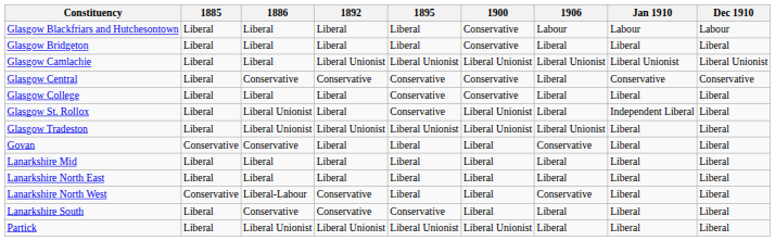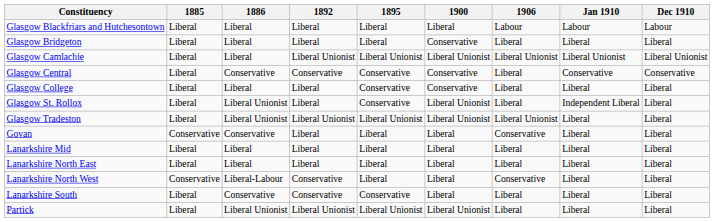 <table class="wikitable sortable">
 <tr>
 <th>Constituency</th>
 <th>1885</th>
 <th>1886</th>
 <th>1892</th>
 <th>1895</th>
 <th>1900</th>
 <th>1906</th>
 <th>Jan 1910</th>
 <th>Dec 1910</th>
 </tr>
 <tr>
 <td><a href='#'>Glasgow Blackfriars and Hutchesontown</a></td>
 <td bgcolor=>Liberal</td>
 <td bgcolor=>Liberal</td>
 <td bgcolor=>Liberal</td>
 <td bgcolor=>Liberal</td>
-<td bgcolor=>Conservative</td>
+<td bgcolor=>Liberal</td>
 <td bgcolor=>Labour</td>
 <td bgcolor=>Labour</td>
 <td bgcolor=>Labour</td>
 </tr>
 <tr>
 <td><a href='#'>Glasgow Bridgeton</a></td>
 <td bgcolor=>Liberal</td>
 <td bgcolor=>Liberal</td>
 <td bgcolor=>Liberal</td>
 <td bgcolor=>Liberal</td>
 <td bgcolor=>Conservative</td>
 <td bgcolor=>Liberal</td>
 <td bgcolor=>Liberal</td>
 <td bgcolor=>Liberal</td>
 </tr>
 <tr>
 <td><a href='#'>Glasgow Camlachie</a></td>
 <td bgcolor=>Liberal</td>
 <td bgcolor=>Liberal</td>
 <td bgcolor=>Liberal Unionist</td>
 <td bgcolor=>Liberal Unionist</td>
 <td bgcolor=>Liberal Unionist</td>
 <td bgcolor=>Liberal Unionist</td>
 <td bgcolor=>Liberal Unionist</td>
 <td bgcolor=>Liberal Unionist</td>
 </tr>
 <tr>
 <td><a href='#'>Glasgow Central</a></td>
 <td bgcolor=>Liberal</td>
 <td bgcolor=>Conservative</td>
 <td bgcolor=>Conservative</td>
 <td bgcolor=>Conservative</td>
 <td bgcolor=>Conservative</td>
 <td bgcolor=>Liberal</td>
 <td bgcolor=>Conservative</td>
 <td bgcolor=>Conservative</td>
 </tr>
 <tr>
 <td><a href='#'>Glasgow College</a></td>
 <td bgcolor=>Liberal</td>
 <td bgcolor=>Liberal</td>
 <td bgcolor=>Liberal</td>
 <td bgcolor=>Conservative</td>
 <td bgcolor=>Conservative</td>
 <td bgcolor=>Liberal</td>
 <td bgcolor=>Liberal</td>
 <td bgcolor=>Liberal</td>
 </tr>
 <tr>
 <td><a href='#'>Glasgow St. Rollox</a></td>
 <td bgcolor=>Liberal</td>
 <td bgcolor=>Liberal Unionist</td>
 <td bgcolor=>Liberal</td>
 <td bgcolor=>Conservative</td>
 <td bgcolor=>Liberal Unionist</td>
 <td bgcolor=>Liberal</td>
 <td bgcolor=>Independent Liberal</td>
 <td bgcolor=>Liberal</td>
 </tr>
 <tr>
 <td><a href='#'>Glasgow Tradeston</a></td>
 <td bgcolor=>Liberal</td>
 <td bgcolor=>Liberal Unionist</td>
 <td bgcolor=>Liberal Unionist</td>
 <td bgcolor=>Liberal Unionist</td>
 <td bgcolor=>Liberal Unionist</td>
 <td bgcolor=>Liberal Unionist</td>
 <td bgcolor=>Liberal</td>
 <td bgcolor=>Liberal</td>
 </tr>
 <tr>
 <td><a href='#'>Govan</a></td>
 <td bgcolor=>Conservative</td>
 <td bgcolor=>Conservative</td>
 <td bgcolor=>Liberal</td>
 <td bgcolor=>Liberal</td>
 <td bgcolor=>Liberal</td>
 <td bgcolor=>Conservative</td>
 <td bgcolor=>Liberal</td>
 <td bgcolor=>Liberal</td>
 </tr>
 <tr>
 <td><a href='#'>Lanarkshire Mid</a></td>
 <td bgcolor=>Liberal</td>
 <td bgcolor=>Liberal</td>
 <td bgcolor=>Liberal</td>
 <td bgcolor=>Liberal</td>
 <td bgcolor=>Liberal</td>
 <td bgcolor=>Liberal</td>
 <td bgcolor=>Liberal</td>
 <td bgcolor=>Liberal</td>
 </tr>
 <tr>
 <td><a href='#'>Lanarkshire North East</a></td>
 <td bgcolor=>Liberal</td>
 <td bgcolor=>Liberal</td>
 <td bgcolor=>Liberal</td>
 <td bgcolor=>Liberal</td>
 <td bgcolor=>Liberal</td>
 <td bgcolor=>Liberal</td>
 <td bgcolor=>Liberal</td>
 <td bgcolor=>Liberal</td>
 </tr>
 <tr>
 <td><a href='#'>Lanarkshire North West</a></td>
 <td bgcolor=>Conservative</td>
 <td bgcolor=>Liberal-Labour</td>
 <td bgcolor=>Conservative</td>
 <td bgcolor=>Liberal</td>
 <td bgcolor=>Liberal</td>
 <td bgcolor=>Conservative</td>
 <td bgcolor=>Liberal</td>
 <td bgcolor=>Liberal</td>
 </tr>
 <tr>
 <td><a href='#'>Lanarkshire South</a></td>
 <td bgcolor=>Liberal</td>
 <td bgcolor=>Conservative</td>
 <td bgcolor=>Conservative</td>
 <td bgcolor=>Conservative</td>
 <td bgcolor=>Liberal</td>
 <td bgcolor=>Liberal</td>
 <td bgcolor=>Liberal</td>
 <td bgcolor=>Liberal</td>
 </tr>
 <tr>
 <td><a href='#'>Partick</a></td>
 <td bgcolor=>Liberal</td>
 <td bgcolor=>Liberal Unionist</td>
 <td bgcolor=>Liberal Unionist</td>
 <td bgcolor=>Liberal Unionist</td>
 <td bgcolor=>Liberal Unionist</td>
 <td bgcolor=>Liberal</td>
 <td bgcolor=>Liberal</td>
 <td bgcolor=>Liberal</td>
 </tr>
 </table>
